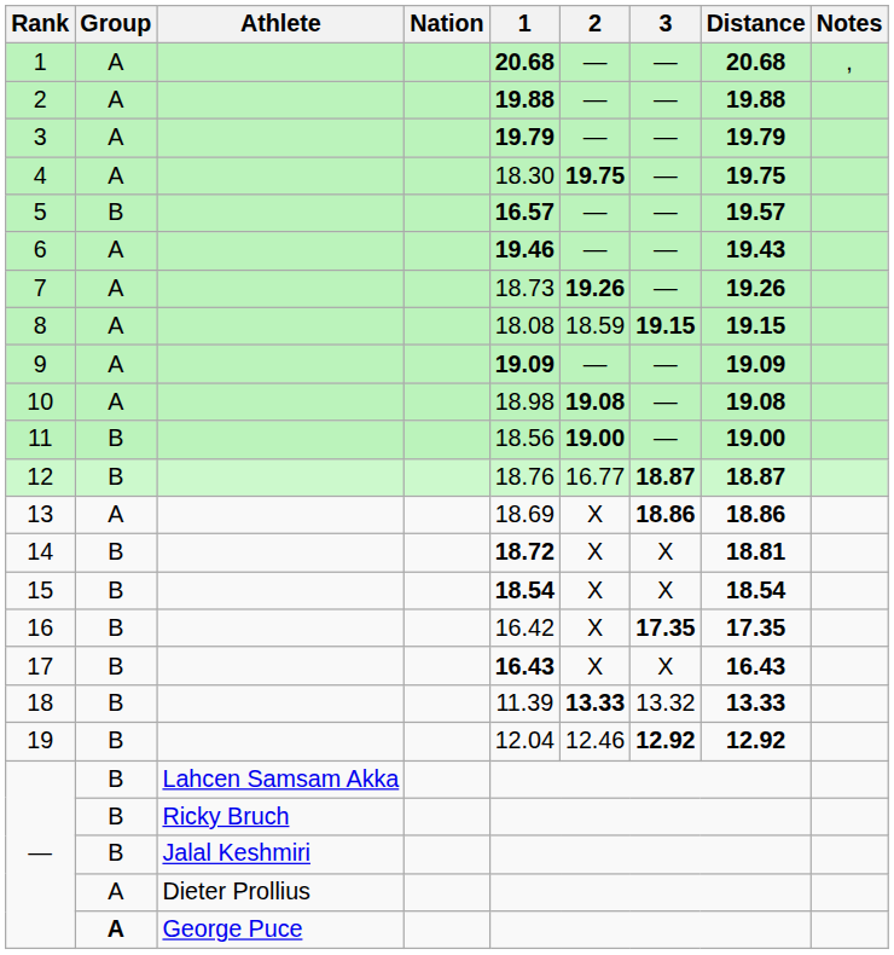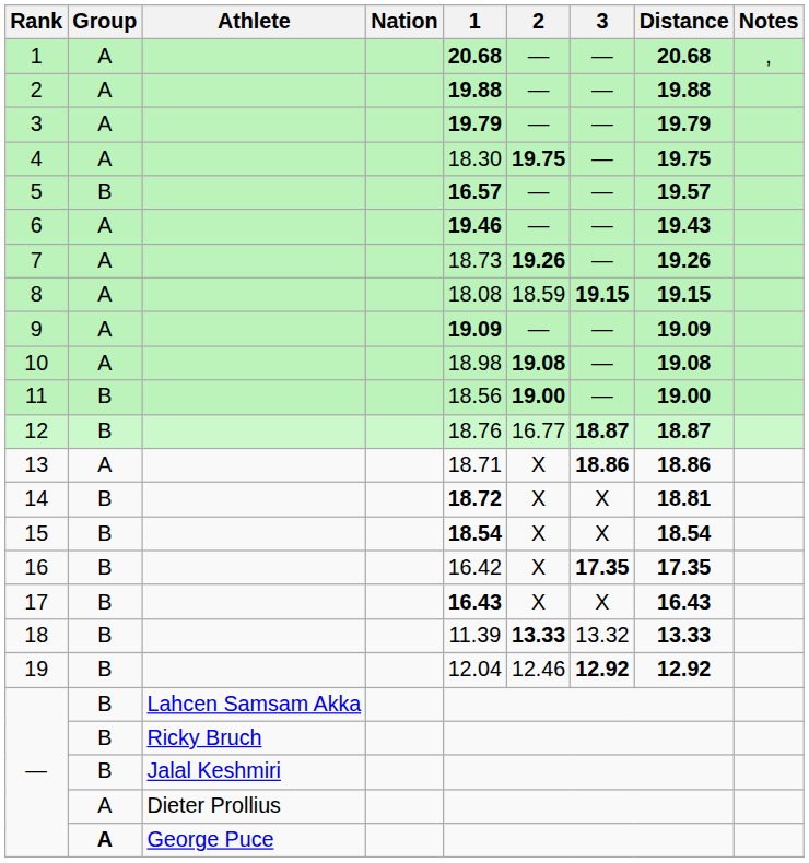 <table class="wikitable sortable" style="text-align:center">
 <tr>
 <th>Rank</th>
 <th>Group</th>
 <th>Athlete</th>
 <th>Nation</th>
 <th>1</th>
 <th>2</th>
 <th>3</th>
 <th>Distance</th>
 <th>Notes</th>
 </tr>
 <tr bgcolor=bbf3bb>
 <td>1</td>
 <td>A</td>
 <td align=left></td>
 <td align=left></td>
 <td><strong>20.68</strong></td>
 <td data-sort-value=1.00>—</td>
 <td data-sort-value=1.00>—</td>
 <td><strong>20.68</strong></td>
 <td>, </td>
 </tr>
 <tr bgcolor=bbf3bb>
 <td>2</td>
 <td>A</td>
 <td align=left></td>
 <td align=left></td>
 <td><strong>19.88</strong></td>
 <td data-sort-value=1.00>—</td>
 <td data-sort-value=1.00>—</td>
 <td><strong>19.88</strong></td>
 <td></td>
 </tr>
 <tr bgcolor=bbf3bb>
 <td>3</td>
 <td>A</td>
 <td align=left></td>
 <td align=left></td>
 <td><strong>19.79</strong></td>
 <td data-sort-value=1.00>—</td>
 <td data-sort-value=1.00>—</td>
 <td><strong>19.79</strong></td>
 <td></td>
 </tr>
 <tr bgcolor=bbf3bb>
 <td>4</td>
 <td>A</td>
 <td align=left></td>
 <td align=left></td>
 <td>18.30</td>
 <td><strong>19.75</strong></td>
 <td data-sort-value=1.00>—</td>
 <td><strong>19.75</strong></td>
 <td></td>
 </tr>
 <tr bgcolor=bbf3bb>
 <td>5</td>
 <td>B</td>
 <td align=left></td>
 <td align=left></td>
 <td><strong>16.57</strong></td>
 <td data-sort-value=1.00>—</td>
 <td data-sort-value=1.00>—</td>
 <td><strong>19.57</strong></td>
 <td></td>
 </tr>
 <tr bgcolor=bbf3bb>
 <td>6</td>
 <td>A</td>
 <td align=left></td>
 <td align=left></td>
 <td><strong>19.46</strong></td>
 <td data-sort-value=1.00>—</td>
 <td data-sort-value=1.00>—</td>
 <td><strong>19.43</strong></td>
 <td></td>
 </tr>
 <tr bgcolor=bbf3bb>
 <td>7</td>
 <td>A</td>
 <td align=left></td>
 <td align=left></td>
 <td>18.73</td>
 <td><strong>19.26</strong></td>
 <td data-sort-value=1.00>—</td>
 <td><strong>19.26</strong></td>
 <td></td>
 </tr>
 <tr bgcolor=bbf3bb>
 <td>8</td>
 <td>A</td>
 <td align=left></td>
 <td align=left></td>
 <td>18.08</td>
 <td>18.59</td>
 <td><strong>19.15</strong></td>
 <td><strong>19.15</strong></td>
 <td></td>
 </tr>
 <tr bgcolor=bbf3bb>
 <td>9</td>
 <td>A</td>
 <td align=left></td>
 <td align=left></td>
 <td><strong>19.09</strong></td>
 <td data-sort-value=1.00>—</td>
 <td data-sort-value=1.00>—</td>
 <td><strong>19.09</strong></td>
 <td></td>
 </tr>
 <tr bgcolor=bbf3bb>
 <td>10</td>
 <td>A</td>
 <td align=left></td>
 <td align=left></td>
 <td>18.98</td>
 <td><strong>19.08</strong></td>
 <td data-sort-value=1.00>—</td>
 <td><strong>19.08</strong></td>
 <td></td>
 </tr>
 <tr bgcolor=bbf3bb>
 <td>11</td>
 <td>B</td>
 <td align=left></td>
 <td align=left></td>
 <td>18.56</td>
 <td><strong>19.00</strong></td>
 <td data-sort-value=1.00>—</td>
 <td><strong>19.00</strong></td>
 <td></td>
 </tr>
 <tr bgcolor=ccf9cc>
 <td>12</td>
 <td>B</td>
 <td align=left></td>
 <td align=left></td>
 <td>18.76</td>
 <td>16.77</td>
 <td><strong>18.87</strong></td>
 <td><strong>18.87</strong></td>
 <td></td>
 </tr>
 <tr>
 <td>13</td>
 <td>A</td>
 <td align=left></td>
 <td align=left></td>
-<td>18.69</td>
+<td>18.71</td>
 <td data-sort-value=1.00>X</td>
 <td><strong>18.86</strong></td>
 <td><strong>18.86</strong></td>
 <td></td>
 </tr>
 <tr>
 <td>14</td>
 <td>B</td>
 <td align=left></td>
 <td align=left></td>
 <td><strong>18.72</strong></td>
 <td data-sort-value=1.00>X</td>
 <td data-sort-value=1.00>X</td>
 <td><strong>18.81</strong></td>
 <td></td>
 </tr>
 <tr>
 <td>15</td>
 <td>B</td>
 <td align=left></td>
 <td align=left></td>
 <td><strong>18.54</strong></td>
 <td data-sort-value=1.00>X</td>
 <td data-sort-value=1.00>X</td>
 <td><strong>18.54</strong></td>
 <td></td>
 </tr>
 <tr>
 <td>16</td>
 <td>B</td>
 <td align=left></td>
 <td align=left></td>
 <td>16.42</td>
 <td data-sort-value=1.00>X</td>
 <td><strong>17.35</strong></td>
 <td><strong>17.35</strong></td>
 <td></td>
 </tr>
 <tr>
 <td>17</td>
 <td>B</td>
 <td align=left></td>
 <td align=left></td>
 <td><strong>16.43</strong></td>
 <td data-sort-value=1.00>X</td>
 <td data-sort-value=1.00>X</td>
 <td><strong>16.43</strong></td>
 <td></td>
 </tr>
 <tr>
 <td>18</td>
 <td>B</td>
 <td align=left></td>
 <td align=left></td>
 <td>11.39</td>
 <td><strong>13.33</strong></td>
 <td>13.32</td>
 <td><strong>13.33</strong></td>
 <td></td>
 </tr>
 <tr>
 <td>19</td>
 <td>B</td>
 <td align=left></td>
 <td align=left></td>
 <td>12.04</td>
 <td>12.46</td>
 <td><strong>12.92</strong></td>
 <td><strong>12.92</strong></td>
 <td></td>
 </tr>
 <tr>
 <td rowspan=5 data-sort-value-20>—</td>
 <td>B</td>
 <td align=left><a href='#'>Lahcen Samsam Akka</a></td>
 <td align=left></td>
 <td colspan=4 data-sort-value=0.00></td>
 <td></td>
 </tr>
 <tr>
 <td>B</td>
 <td align=left><a href='#'>Ricky Bruch</a></td>
 <td align=left></td>
 <td colspan=4 data-sort-value=0.00></td>
 <td></td>
 </tr>
 <tr>
 <td>B</td>
 <td align=left><a href='#'>Jalal Keshmiri</a></td>
 <td align=left></td>
 <td colspan=4 data-sort-value=0.00></td>
 <td></td>
 </tr>
 <tr>
 <td>A</td>
 <td align=left>Dieter Prollius</td>
 <td align=left></td>
 <td colspan=4 data-sort-value=0.00></td>
 <td></td>
 </tr>
 <tr>
 <td><strong>A</strong></td>
 <td align=left><a href='#'>George Puce</a></td>
 <td align=left></td>
 <td colspan=4 data-sort-value=0.00></td>
 <td></td>
 </tr>
 </table>
